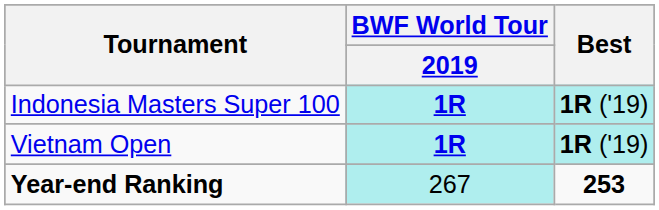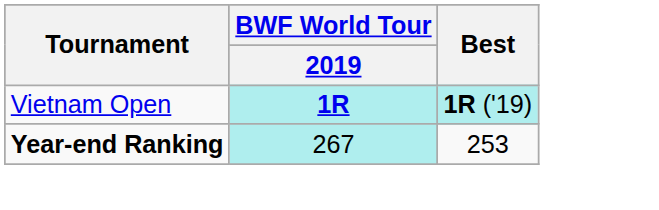 <table class="wikitable" style="font-size: 90%; text-align:center">
 <tr>
 <th rowspan="2">Tournament</th>
 <th colspan="1"><strong><a href='#'>BWF World Tour</a></strong></th>
 <th rowspan="2">Best</th>
 </tr>
 <tr>
 <th><a href='#'>2019</a></th>
 </tr>
 <tr>
-<td align=left><a href='#'>Indonesia Masters Super 100</a></td>
-<td bgcolor=AFEEEE><strong><a href='#'>1R</a></strong></td>
-<td bgcolor=AFEEEE><strong>1R</strong> ('19)</td>
-</tr>
-<tr>
 <td align=left><a href='#'>Vietnam Open</a></td>
 <td bgcolor=AFEEEE><strong><a href='#'>1R</a></strong></td>
 <td bgcolor=AFEEEE><strong>1R</strong> ('19)</td>
 </tr>
 <tr>
 <td align=left><strong>Year-end Ranking</strong></td>
 <td align=center style="background: paleturquoise;">267</td>
-<td align=center><strong>253</strong></td>
+<td align=center>253</td>
 </tr>
 </table>
